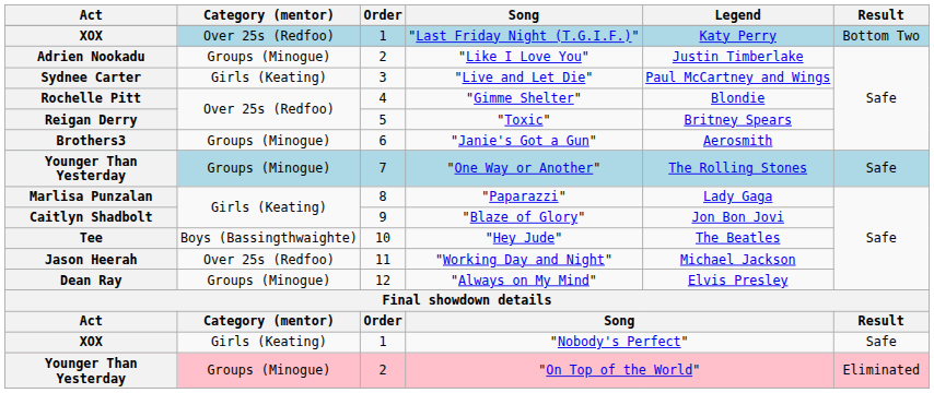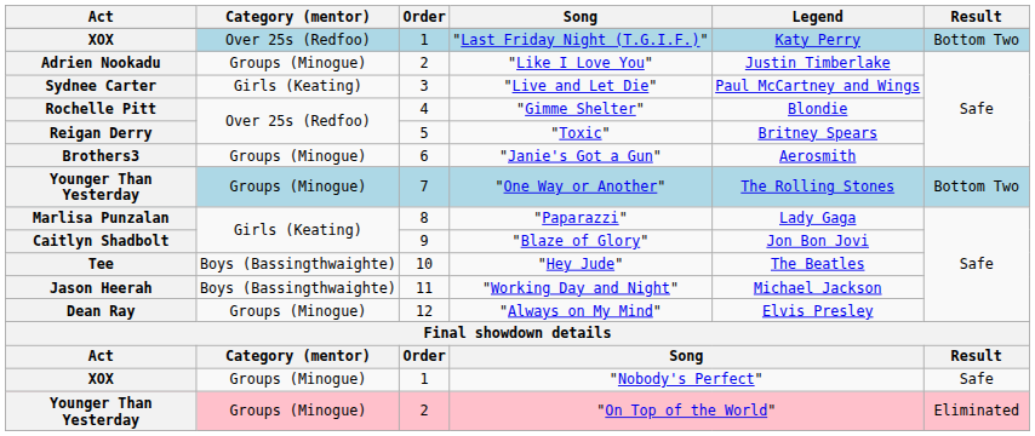 <table class="wikitable plainrowheaders" style="text-align:center;">
 <tr>
 <th scope="col" style="width:13em;">Act</th>
 <th scope="col">Category (mentor)</th>
 <th scope="col">Order</th>
 <th scope="col">Song</th>
 <th scope="col">Legend</th>
 <th scope="col" style="width:7em;">Result</th>
 </tr>
 <tr>
 </tr>
 <tr style="background:lightblue;">
 <th scope="row">XOX</th>
 <td>Over 25s (Redfoo)</td>
 <td>1</td>
 <td>"<a href='#'>Last Friday Night (T.G.I.F.)</a>"</td>
 <td><a href='#'>Katy Perry</a></td>
 <td>Bottom Two</td>
 </tr>
 <tr>
 <th scope="row">Adrien Nookadu</th>
 <td>Groups (Minogue)</td>
 <td>2</td>
 <td>"<a href='#'>Like I Love You</a>"</td>
 <td><a href='#'>Justin Timberlake</a></td>
 <td rowspan=5>Safe</td>
 </tr>
 <tr>
 <th scope="row">Sydnee Carter</th>
 <td>Girls (Keating)</td>
 <td>3</td>
 <td>"<a href='#'>Live and Let Die</a>"</td>
 <td><a href='#'>Paul McCartney and Wings</a></td>
 </tr>
 <tr>
 <th scope="row">Rochelle Pitt</th>
 <td rowspan="2">Over 25s (Redfoo)</td>
 <td>4</td>
 <td>"<a href='#'>Gimme Shelter</a>"</td>
 <td><a href='#'>Blondie</a></td>
 </tr>
 <tr>
 <th scope="row">Reigan Derry</th>
 <td>5</td>
 <td>"<a href='#'>Toxic</a>"</td>
 <td><a href='#'>Britney Spears</a></td>
 </tr>
 <tr>
 <th scope="row">Brothers3</th>
 <td>Groups (Minogue)</td>
 <td>6</td>
 <td>"<a href='#'>Janie's Got a Gun</a>"</td>
 <td><a href='#'>Aerosmith</a></td>
 </tr>
 <tr style="background:lightblue;">
 <th scope="row">Younger Than Yesterday</th>
 <td>Groups (Minogue)</td>
 <td>7</td>
 <td>"<a href='#'>One Way or Another</a>"</td>
 <td><a href='#'>The Rolling Stones</a></td>
-<td>Safe</td>
+<td>Bottom Two</td>
 </tr>
 <tr>
 <th scope="row">Marlisa Punzalan</th>
 <td rowspan="2">Girls (Keating)</td>
 <td>8</td>
 <td>"<a href='#'>Paparazzi</a>"</td>
 <td><a href='#'>Lady Gaga</a></td>
 <td rowspan=5>Safe</td>
 </tr>
 <tr>
 <th scope="row">Caitlyn Shadbolt</th>
 <td>9</td>
 <td>"<a href='#'>Blaze of Glory</a>"</td>
 <td><a href='#'>Jon Bon Jovi</a></td>
 </tr>
 <tr>
 <th scope="row">Tee</th>
 <td>Boys (Bassingthwaighte)</td>
 <td>10</td>
 <td>"<a href='#'>Hey Jude</a>"</td>
 <td><a href='#'>The Beatles</a></td>
 </tr>
 <tr>
 <th scope="row">Jason Heerah</th>
-<td>Over 25s (Redfoo)</td>
+<td>Boys (Bassingthwaighte)</td>
 <td>11</td>
 <td>"<a href='#'>Working Day and Night</a>"</td>
 <td><a href='#'>Michael Jackson</a></td>
 </tr>
 <tr>
 <th scope="row">Dean Ray</th>
 <td>Groups (Minogue)</td>
 <td>12</td>
 <td>"<a href='#'>Always on My Mind</a>"</td>
 <td><a href='#'>Elvis Presley</a></td>
 </tr>
 <tr>
 <th colspan="6">Final showdown details</th>
 </tr>
 <tr>
 <th scope="col" style="width:10em;">Act</th>
 <th scope="col">Category (mentor)</th>
 <th scope="col">Order</th>
 <th colspan="2">Song</th>
 <th scope="col" style="width:6em;">Result</th>
 </tr>
 <tr>
 <th scope="row">XOX</th>
-<td>Girls (Keating)</td>
+<td>Groups (Minogue)</td>
 <td>1</td>
 <td colspan="2">"<a href='#'>Nobody's Perfect</a>"</td>
 <td>Safe</td>
 </tr>
 <tr style="background:pink;">
 <th scope="row">Younger Than Yesterday</th>
 <td>Groups (Minogue)</td>
 <td>2</td>
 <td colspan="2">"<a href='#'>On Top of the World</a>"</td>
 <td>Eliminated</td>
 </tr>
 </table>
